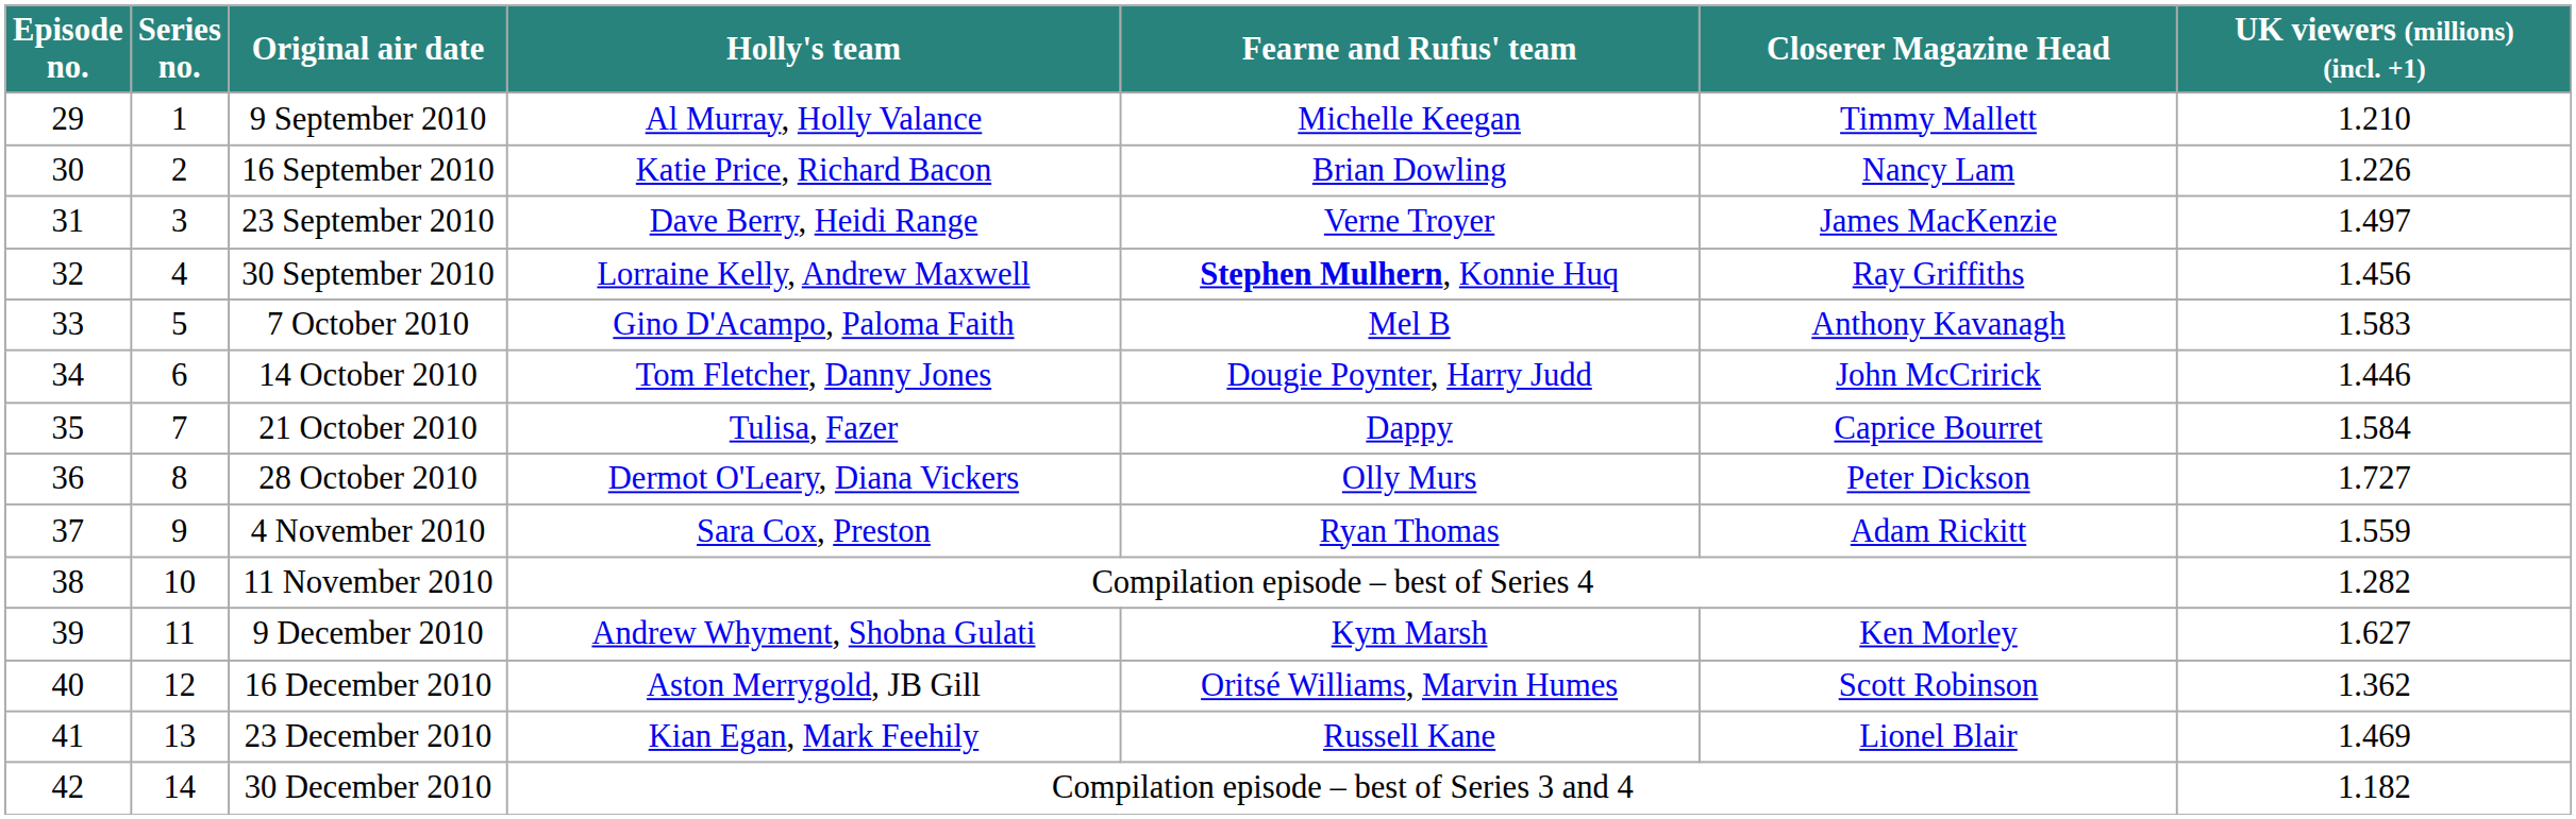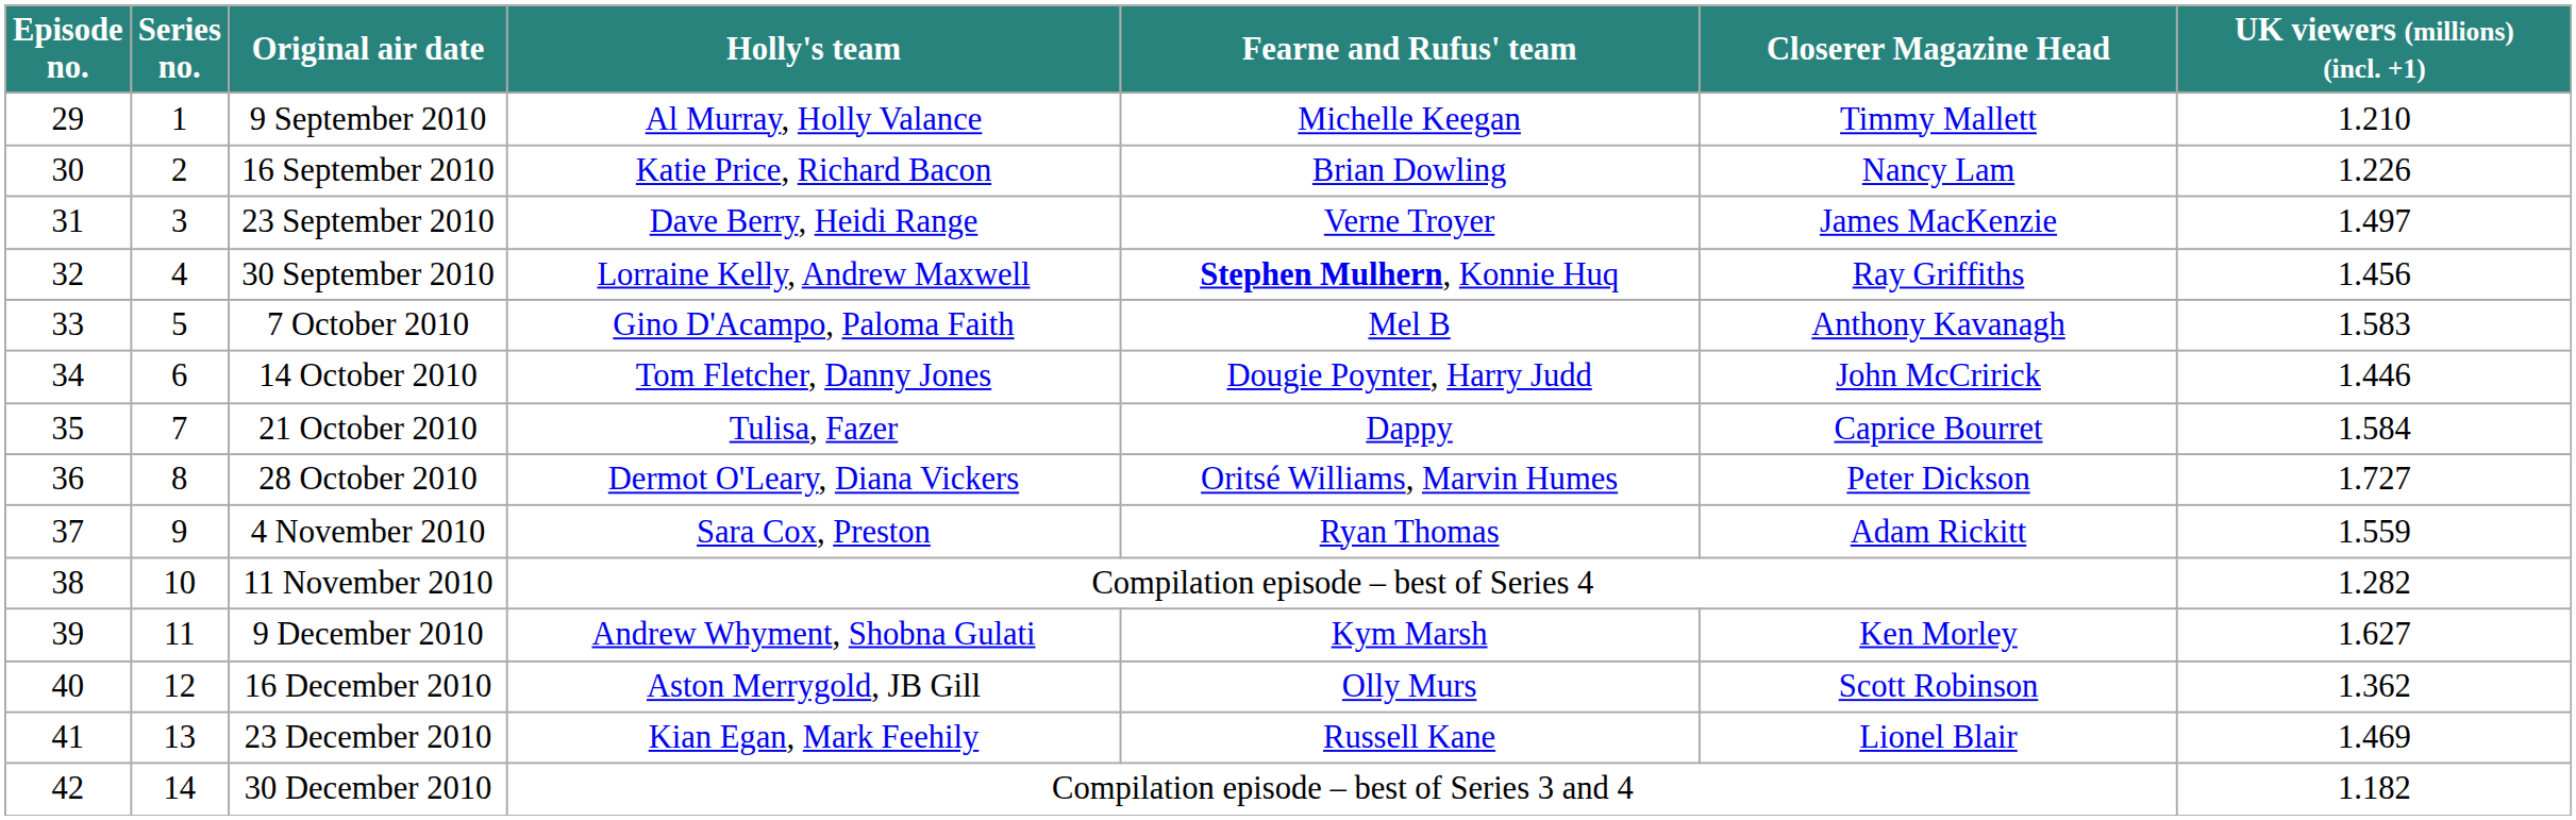 <table class="wikitable" style="width:100%; background:#fff; text-align:center;">
 <tr style="color:White">
 <th style="background:#28837c; width:20px;">Episode<br>no.</th>
 <th style="background:#28837c; width:20px;">Series<br>no.</th>
 <th style="background:#28837c; width:130px;">Original air date</th>
 <th style="background:#28837C;">Holly's team</th>
 <th style="background:#28837C;">Fearne and Rufus' team</th>
 <th style="background:#28837C;">Closerer Magazine Head</th>
 <th style="background:#28837C;">UK viewers <small>(millions)</small><br><small>(incl. +1)</small></th>
 </tr>
 <tr>
 <td>29</td>
 <td>1</td>
 <td>9 September 2010</td>
 <td><a href='#'>Al Murray</a>, <a href='#'>Holly Valance</a></td>
 <td><a href='#'>Michelle Keegan</a></td>
 <td><a href='#'>Timmy Mallett</a></td>
 <td>1.210</td>
 </tr>
 <tr>
 <td>30</td>
 <td>2</td>
 <td>16 September 2010</td>
 <td><a href='#'>Katie Price</a>, <a href='#'>Richard Bacon</a></td>
 <td><a href='#'>Brian Dowling</a></td>
 <td><a href='#'>Nancy Lam</a></td>
 <td>1.226</td>
 </tr>
 <tr>
 <td>31</td>
 <td>3</td>
 <td>23 September 2010</td>
 <td><a href='#'>Dave Berry</a>, <a href='#'>Heidi Range</a></td>
 <td><a href='#'>Verne Troyer</a></td>
 <td><a href='#'>James MacKenzie</a></td>
 <td>1.497</td>
 </tr>
 <tr>
 <td>32</td>
 <td>4</td>
 <td>30 September 2010</td>
 <td><a href='#'>Lorraine Kelly</a>, <a href='#'>Andrew Maxwell</a></td>
 <td><strong><a href='#'>Stephen Mulhern</a></strong>, <a href='#'>Konnie Huq</a></td>
 <td><a href='#'>Ray Griffiths</a></td>
 <td>1.456</td>
 </tr>
 <tr>
 <td>33</td>
 <td>5</td>
 <td>7 October 2010</td>
 <td><a href='#'>Gino D'Acampo</a>, <a href='#'>Paloma Faith</a></td>
 <td><a href='#'>Mel B</a></td>
 <td><a href='#'>Anthony Kavanagh</a></td>
 <td>1.583</td>
 </tr>
 <tr>
 <td>34</td>
 <td>6</td>
 <td>14 October 2010</td>
 <td><a href='#'>Tom Fletcher</a>, <a href='#'>Danny Jones</a></td>
 <td><a href='#'>Dougie Poynter</a>, <a href='#'>Harry Judd</a></td>
 <td><a href='#'>John McCririck</a></td>
 <td>1.446</td>
 </tr>
 <tr>
 <td>35</td>
 <td>7</td>
 <td>21 October 2010</td>
 <td><a href='#'>Tulisa</a>, <a href='#'>Fazer</a></td>
 <td><a href='#'>Dappy</a></td>
 <td><a href='#'>Caprice Bourret</a></td>
 <td>1.584</td>
 </tr>
 <tr>
 <td>36</td>
 <td>8</td>
 <td>28 October 2010</td>
 <td><a href='#'>Dermot O'Leary</a>, <a href='#'>Diana Vickers</a></td>
-<td><a href='#'>Olly Murs</a></td>
+<td><a href='#'>Oritsé Williams</a>, <a href='#'>Marvin Humes</a></td>
 <td><a href='#'>Peter Dickson</a></td>
 <td>1.727</td>
 </tr>
 <tr>
 <td>37</td>
 <td>9</td>
 <td>4 November 2010</td>
 <td><a href='#'>Sara Cox</a>, <a href='#'>Preston</a></td>
 <td><a href='#'>Ryan Thomas</a></td>
 <td><a href='#'>Adam Rickitt</a></td>
 <td>1.559</td>
 </tr>
 <tr>
 <td>38</td>
 <td>10</td>
 <td>11 November 2010</td>
 <td colspan=3>Compilation episode – best of Series 4</td>
 <td>1.282</td>
 </tr>
 <tr>
 <td>39</td>
 <td>11</td>
 <td>9 December 2010</td>
 <td><a href='#'>Andrew Whyment</a>, <a href='#'>Shobna Gulati</a></td>
 <td><a href='#'>Kym Marsh</a></td>
 <td><a href='#'>Ken Morley</a></td>
 <td>1.627</td>
 </tr>
 <tr>
 <td>40</td>
 <td>12</td>
 <td>16 December 2010</td>
 <td><a href='#'>Aston Merrygold</a>, JB Gill</td>
-<td><a href='#'>Oritsé Williams</a>, <a href='#'>Marvin Humes</a></td>
+<td><a href='#'>Olly Murs</a></td>
 <td><a href='#'>Scott Robinson</a></td>
 <td>1.362</td>
 </tr>
 <tr>
 <td>41</td>
 <td>13</td>
 <td>23 December 2010</td>
 <td><a href='#'>Kian Egan</a>, <a href='#'>Mark Feehily</a></td>
 <td><a href='#'>Russell Kane</a></td>
 <td><a href='#'>Lionel Blair</a></td>
 <td>1.469</td>
 </tr>
 <tr>
 <td>42</td>
 <td>14</td>
 <td>30 December 2010</td>
 <td colspan=3>Compilation episode – best of Series 3 and 4</td>
 <td>1.182</td>
 </tr>
 </table>
